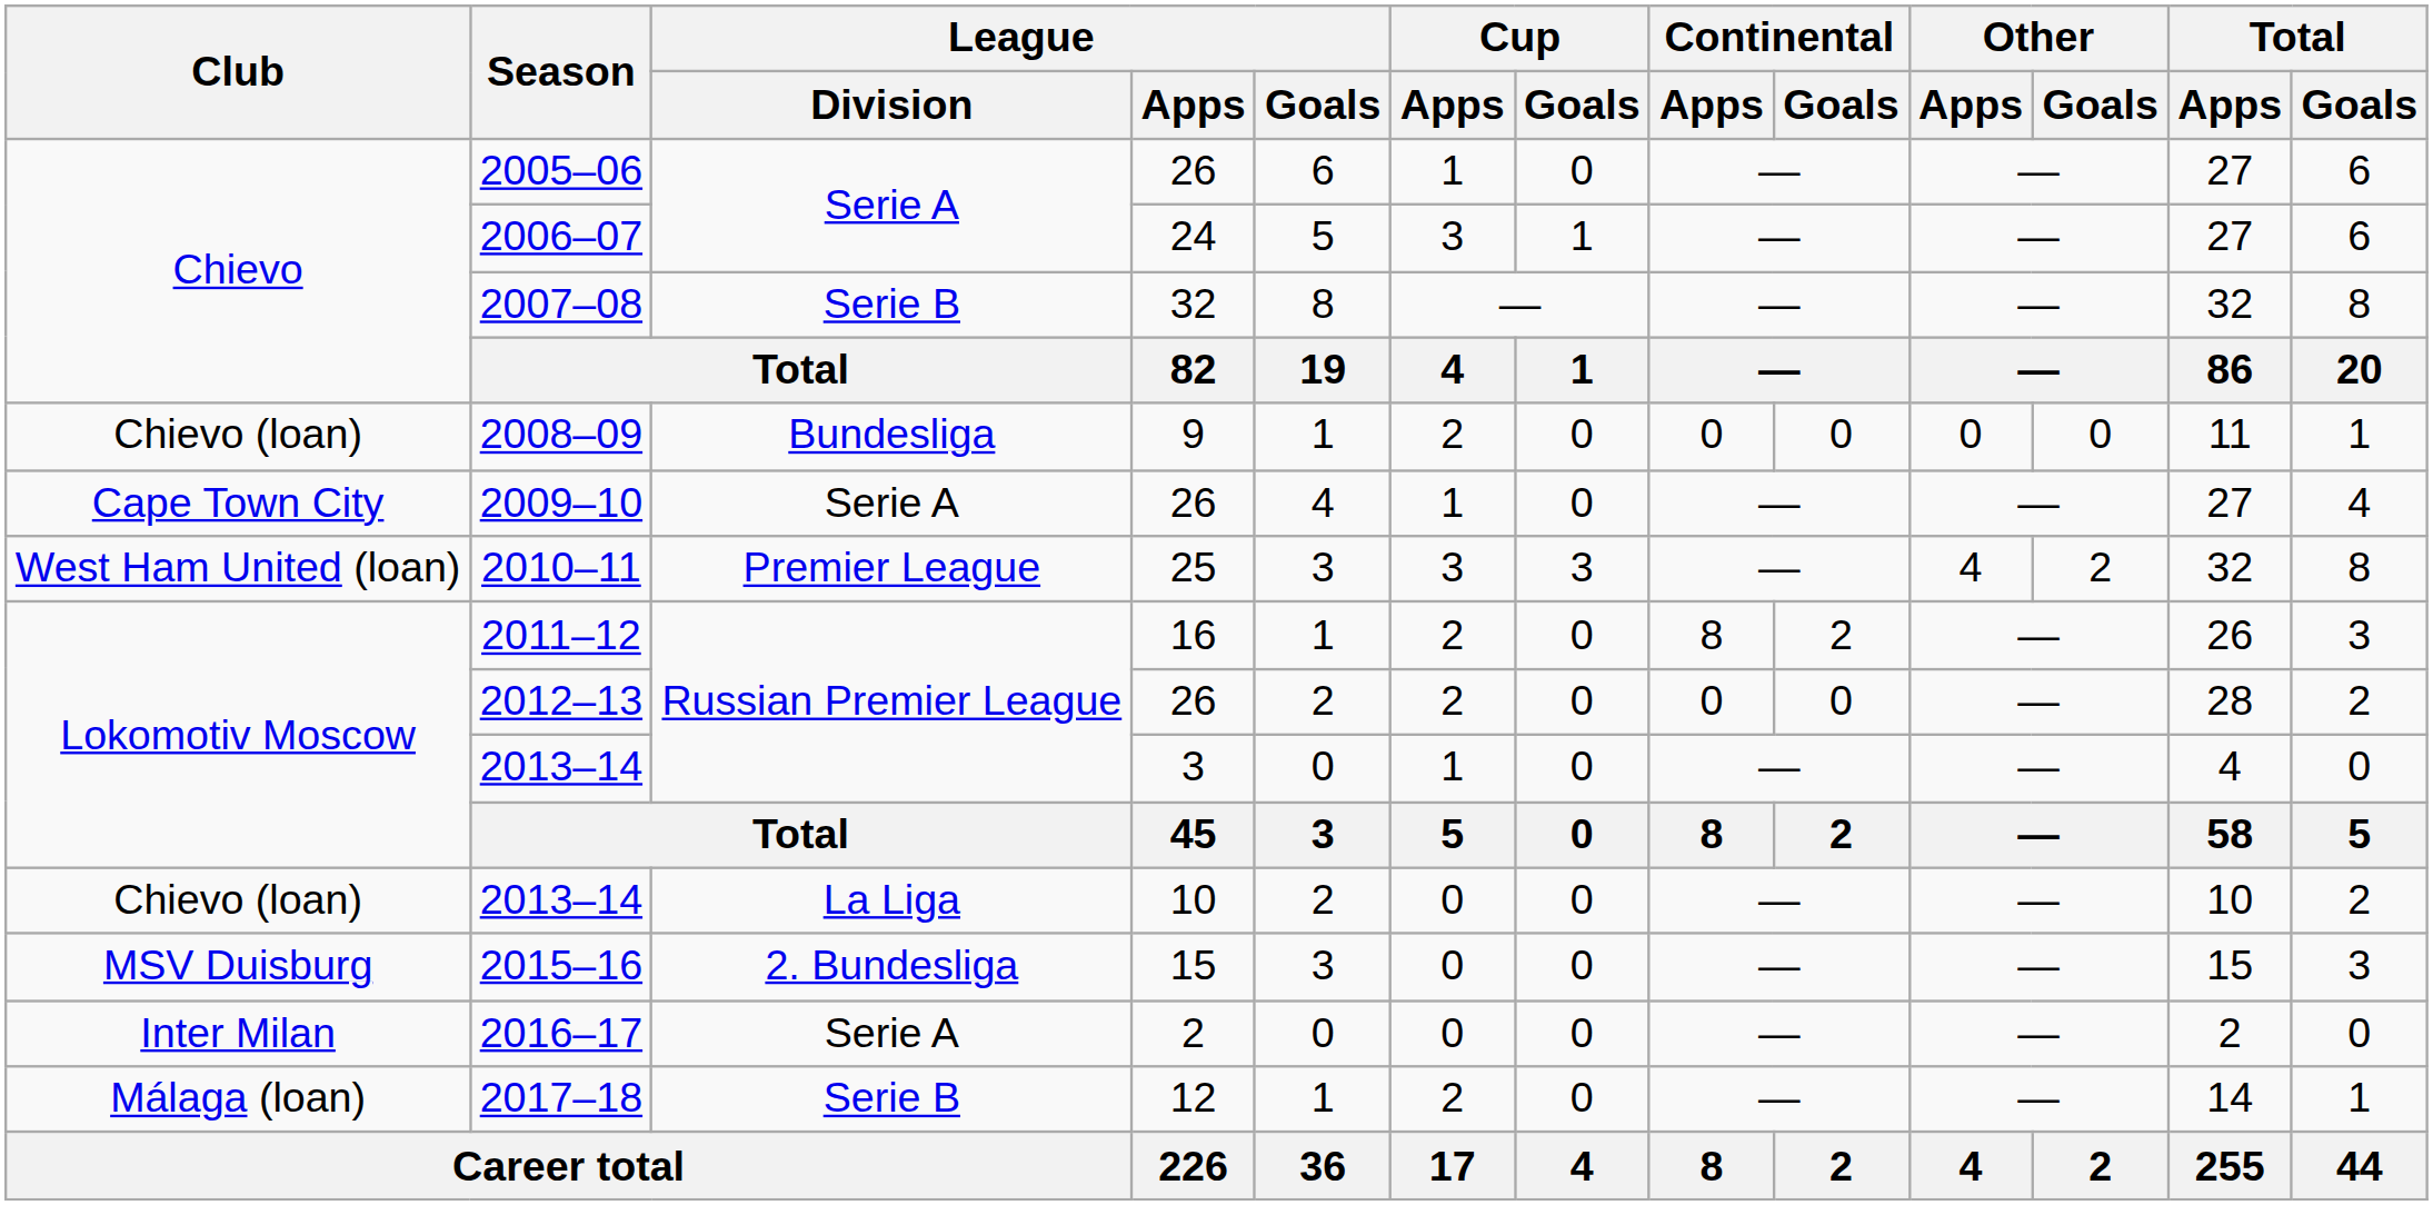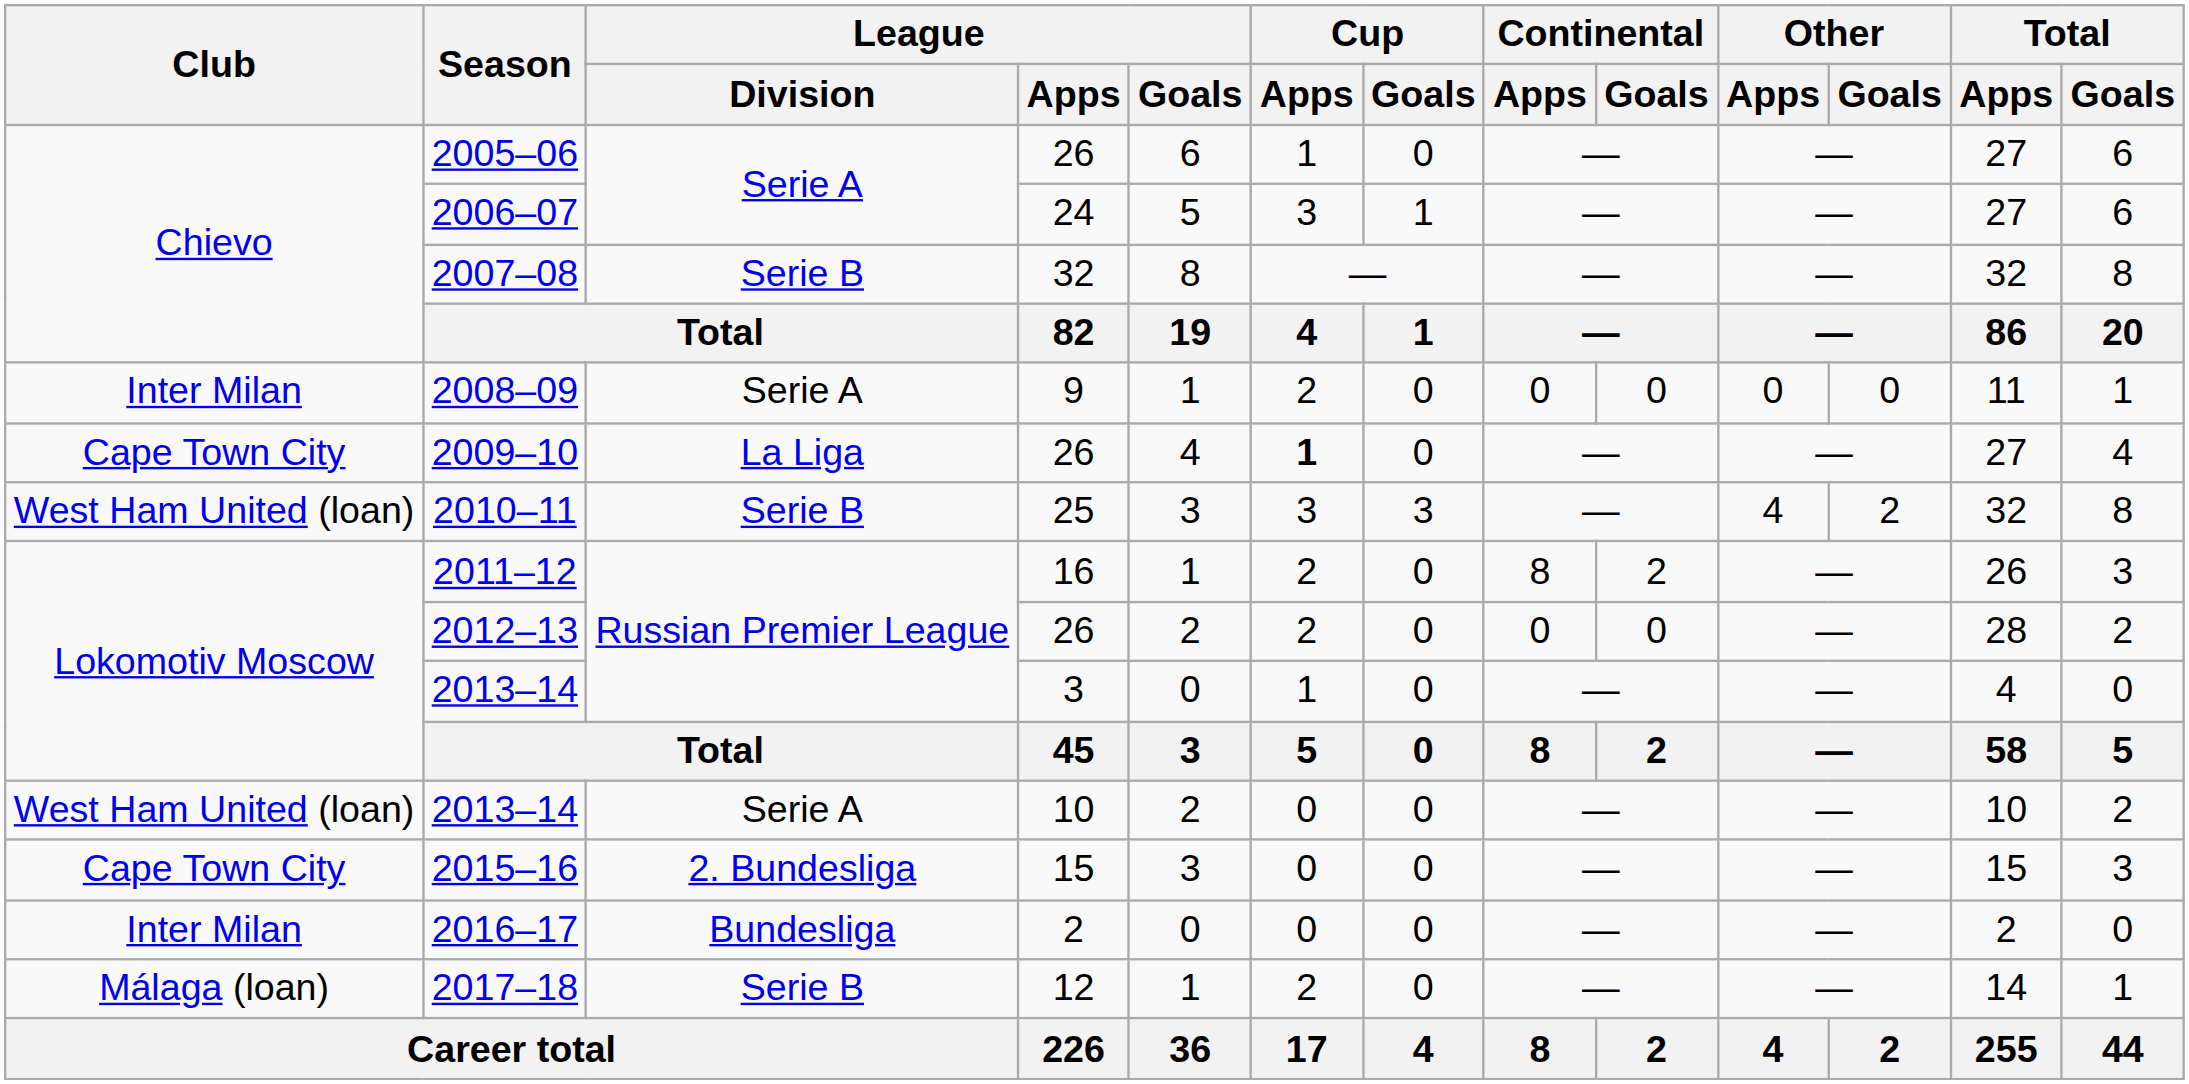 <table class="wikitable" style="text-align:center">
 <tr>
 <th rowspan="2">Club</th>
 <th rowspan="2">Season</th>
 <th colspan="3">League</th>
 <th colspan="2">Cup</th>
 <th colspan="2">Continental</th>
 <th colspan="2">Other</th>
 <th colspan="2">Total</th>
 </tr>
 <tr>
 <th>Division</th>
 <th>Apps</th>
 <th>Goals</th>
 <th>Apps</th>
 <th>Goals</th>
 <th>Apps</th>
 <th>Goals</th>
 <th>Apps</th>
 <th>Goals</th>
 <th>Apps</th>
 <th>Goals</th>
 </tr>
 <tr>
 <td rowspan="4"><a href='#'>Chievo</a></td>
 <td><a href='#'>2005–06</a></td>
 <td rowspan="2"><a href='#'>Serie A</a></td>
 <td>26</td>
 <td>6</td>
 <td>1</td>
 <td>0</td>
 <td colspan="2">—</td>
 <td colspan="2">—</td>
 <td>27</td>
 <td>6</td>
 </tr>
 <tr>
 <td><a href='#'>2006–07</a></td>
 <td>24</td>
 <td>5</td>
 <td>3</td>
 <td>1</td>
 <td colspan="2">—</td>
 <td colspan="2">—</td>
 <td>27</td>
 <td>6</td>
 </tr>
 <tr>
 <td><a href='#'>2007–08</a></td>
 <td><a href='#'>Serie B</a></td>
 <td>32</td>
 <td>8</td>
 <td colspan="2">—</td>
 <td colspan="2">—</td>
 <td colspan="2">—</td>
 <td>32</td>
 <td>8</td>
 </tr>
 <tr>
 <th colspan="2">Total</th>
 <th>82</th>
 <th>19</th>
 <th>4</th>
 <th>1</th>
 <th colspan="2">—</th>
 <th colspan="2">—</th>
 <th>86</th>
 <th>20</th>
 </tr>
 <tr>
-<td>Chievo (loan)</td>
+<td><a href='#'>Inter Milan</a></td>
 <td><a href='#'>2008–09</a></td>
-<td><a href='#'>Bundesliga</a></td>
+<td>Serie A</td>
 <td>9</td>
 <td>1</td>
 <td>2</td>
 <td>0</td>
 <td>0</td>
 <td>0</td>
 <td>0</td>
 <td>0</td>
 <td>11</td>
 <td>1</td>
 </tr>
 <tr>
 <td><a href='#'>Cape Town City</a></td>
 <td><a href='#'>2009–10</a></td>
-<td>Serie A</td>
+<td><a href='#'>La Liga</a></td>
 <td>26</td>
 <td>4</td>
-<td>1</td>
+<td><strong>1</strong></td>
 <td>0</td>
 <td colspan="2">—</td>
 <td colspan="2">—</td>
 <td>27</td>
 <td>4</td>
 </tr>
 <tr>
 <td><a href='#'>West Ham United</a> (loan)</td>
 <td><a href='#'>2010–11</a></td>
-<td><a href='#'>Premier League</a></td>
+<td><a href='#'>Serie B</a></td>
 <td>25</td>
 <td>3</td>
 <td>3</td>
 <td>3</td>
 <td colspan="2">—</td>
 <td>4</td>
 <td>2</td>
 <td>32</td>
 <td>8</td>
 </tr>
 <tr>
 <td rowspan="4"><a href='#'>Lokomotiv Moscow</a></td>
 <td><a href='#'>2011–12</a></td>
 <td rowspan="3"><a href='#'>Russian Premier League</a></td>
 <td>16</td>
 <td>1</td>
 <td>2</td>
 <td>0</td>
 <td>8</td>
 <td>2</td>
 <td colspan="2">—</td>
 <td>26</td>
 <td>3</td>
 </tr>
 <tr>
 <td><a href='#'>2012–13</a></td>
 <td>26</td>
 <td>2</td>
 <td>2</td>
 <td>0</td>
 <td>0</td>
 <td>0</td>
 <td colspan="2">—</td>
 <td>28</td>
 <td>2</td>
 </tr>
 <tr>
 <td><a href='#'>2013–14</a></td>
 <td>3</td>
 <td>0</td>
 <td>1</td>
 <td>0</td>
 <td colspan="2">—</td>
 <td colspan="2">—</td>
 <td>4</td>
 <td>0</td>
 </tr>
 <tr>
 <th colspan="2">Total</th>
 <th>45</th>
 <th>3</th>
 <th>5</th>
 <th>0</th>
 <th>8</th>
 <th>2</th>
 <th colspan="2">—</th>
 <th>58</th>
 <th>5</th>
 </tr>
 <tr>
-<td>Chievo (loan)</td>
+<td><a href='#'>West Ham United</a> (loan)</td>
 <td><a href='#'>2013–14</a></td>
-<td><a href='#'>La Liga</a></td>
+<td>Serie A</td>
 <td>10</td>
 <td>2</td>
 <td>0</td>
 <td>0</td>
 <td colspan="2">—</td>
 <td colspan="2">—</td>
 <td>10</td>
 <td>2</td>
 </tr>
 <tr>
-<td><a href='#'>MSV Duisburg</a></td>
+<td><a href='#'>Cape Town City</a></td>
 <td><a href='#'>2015–16</a></td>
 <td><a href='#'>2. Bundesliga</a></td>
 <td>15</td>
 <td>3</td>
 <td>0</td>
 <td>0</td>
 <td colspan="2">—</td>
 <td colspan="2">—</td>
 <td>15</td>
 <td>3</td>
 </tr>
 <tr>
 <td><a href='#'>Inter Milan</a></td>
 <td><a href='#'>2016–17</a></td>
-<td>Serie A</td>
+<td><a href='#'>Bundesliga</a></td>
 <td>2</td>
 <td>0</td>
 <td>0</td>
 <td>0</td>
 <td colspan="2">—</td>
 <td colspan="2">—</td>
 <td>2</td>
 <td>0</td>
 </tr>
 <tr>
 <td><a href='#'>Málaga</a> (loan)</td>
 <td><a href='#'>2017–18</a></td>
 <td><a href='#'>Serie B</a></td>
 <td>12</td>
 <td>1</td>
 <td>2</td>
 <td>0</td>
 <td colspan="2">—</td>
 <td colspan="2">—</td>
 <td>14</td>
 <td>1</td>
 </tr>
 <tr>
 <th colspan="3">Career total</th>
 <th>226</th>
 <th>36</th>
 <th>17</th>
 <th>4</th>
 <th>8</th>
 <th>2</th>
 <th>4</th>
 <th>2</th>
 <th>255</th>
 <th>44</th>
 </tr>
 </table>
